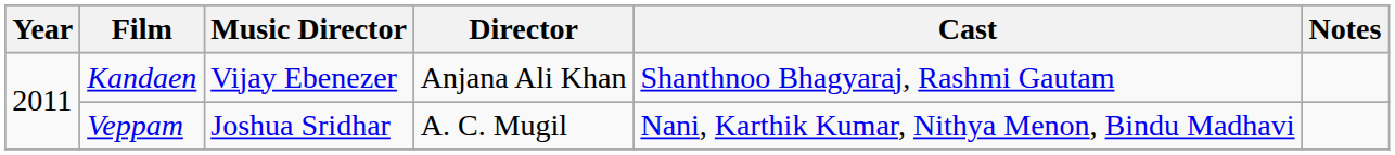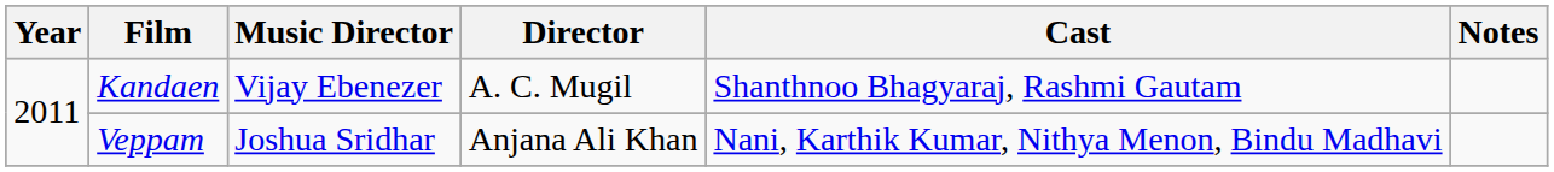 <table class="wikitable">
 <tr style="background:#ccc; text-align:center;">
 <th>Year</th>
 <th>Film</th>
 <th>Music Director</th>
 <th>Director</th>
 <th>Cast</th>
 <th>Notes</th>
 </tr>
 <tr>
 <td rowspan="2">2011</td>
 <td><em><a href='#'>Kandaen</a></em></td>
 <td><a href='#'>Vijay Ebenezer</a></td>
-<td>Anjana Ali Khan</td>
+<td>A. C. Mugil</td>
 <td><a href='#'>Shanthnoo Bhagyaraj</a>, <a href='#'>Rashmi Gautam</a></td>
 <td></td>
 </tr>
 <tr>
 <td><em><a href='#'>Veppam</a></em></td>
 <td><a href='#'>Joshua Sridhar</a></td>
-<td>A. C. Mugil</td>
+<td>Anjana Ali Khan</td>
 <td><a href='#'>Nani</a>, <a href='#'>Karthik Kumar</a>, <a href='#'>Nithya Menon</a>, <a href='#'>Bindu Madhavi</a></td>
 <td></td>
 </tr>
 </table>
